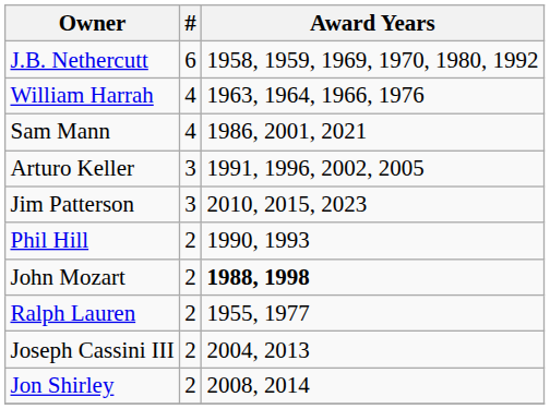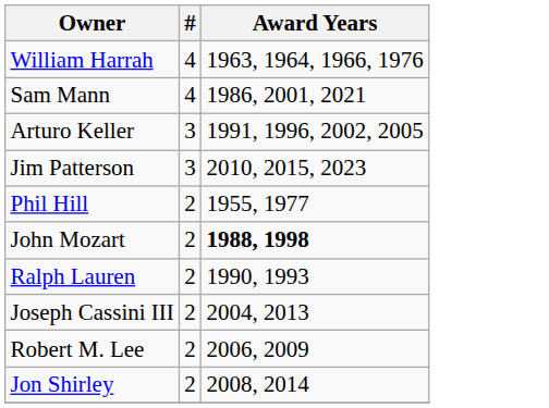 <table class="wikitable">
 <tr>
 <th>Owner</th>
 <th>#</th>
 <th>Award Years</th>
-</tr>
-<tr>
-<td><a href='#'>J.B. Nethercutt</a></td>
-<td>6</td>
-<td>1958, 1959, 1969, 1970, 1980, 1992</td>
 </tr>
 <tr>
 <td><a href='#'>William Harrah</a></td>
 <td>4</td>
 <td>1963, 1964, 1966, 1976</td>
 </tr>
 <tr>
 <td>Sam Mann</td>
 <td>4</td>
 <td>1986, 2001, 2021</td>
 </tr>
 <tr>
 <td>Arturo Keller</td>
 <td>3</td>
 <td>1991, 1996, 2002, 2005</td>
 </tr>
 <tr>
 <td>Jim Patterson</td>
 <td>3</td>
 <td>2010, 2015, 2023</td>
 </tr>
 <tr>
 <td><a href='#'>Phil Hill</a></td>
 <td>2</td>
-<td>1990, 1993</td>
+<td>1955, 1977</td>
 </tr>
 <tr>
 <td>John Mozart</td>
 <td>2</td>
 <td><strong>1988, 1998</strong></td>
 </tr>
 <tr>
 <td><a href='#'>Ralph Lauren</a></td>
 <td>2</td>
-<td>1955, 1977</td>
+<td>1990, 1993</td>
 </tr>
 <tr>
 <td>Joseph Cassini III</td>
 <td>2</td>
 <td>2004, 2013</td>
+</tr>
+<tr>
+<td>Robert M. Lee</td>
+<td>2</td>
+<td>2006, 2009</td>
 </tr>
 <tr>
 <td><a href='#'>Jon Shirley</a></td>
 <td>2</td>
 <td>2008, 2014</td>
 </tr>
 <tr>
 </tr>
 </table>
